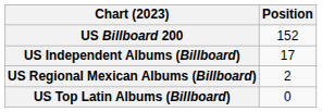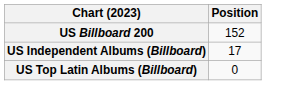 <table class="wikitable sortable plainrowheaders" style="text-align:center">
 <tr>
 <th scope="col">Chart (2023)</th>
 <th scope="col">Position</th>
 </tr>
 <tr>
 <th scope="row">US <em>Billboard</em> 200</th>
 <td>152</td>
 </tr>
 <tr>
 <th scope="row">US Independent Albums (<em>Billboard</em>)</th>
 <td>17</td>
 </tr>
 <tr>
-<th scope="row">US Regional Mexican Albums (<em>Billboard</em>)</th>
-<td>2</td>
-</tr>
-<tr>
 <th scope="row">US Top Latin Albums (<em>Billboard</em>)</th>
 <td>0</td>
 </tr>
 </table>
